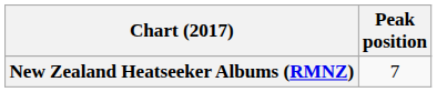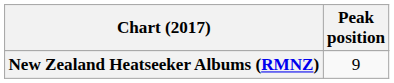 <table class="wikitable sortable plainrowheaders" style="text-align:center">
 <tr>
 <th scope="col">Chart (2017)</th>
 <th scope="col">Peak<br> position</th>
 </tr>
 <tr>
 </tr>
 <tr>
 <th scope="row">New Zealand Heatseeker Albums (<a href='#'>RMNZ</a>)</th>
-<td>7</td>
+<td>9</td>
 </tr>
 </table>
